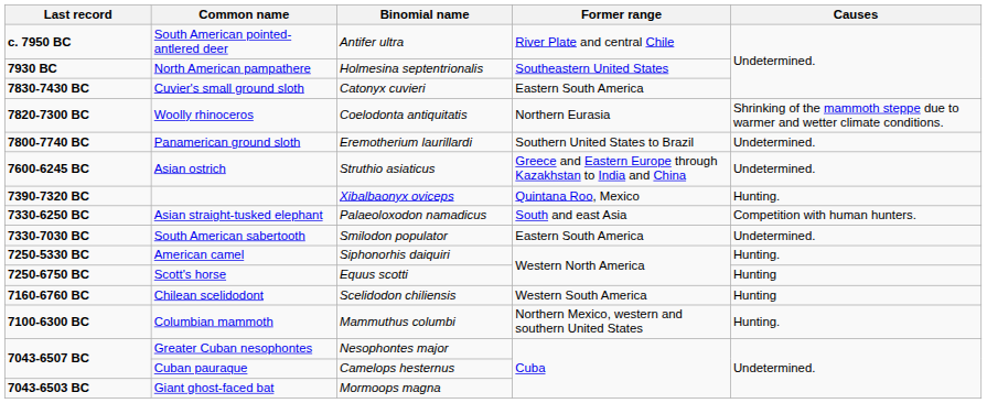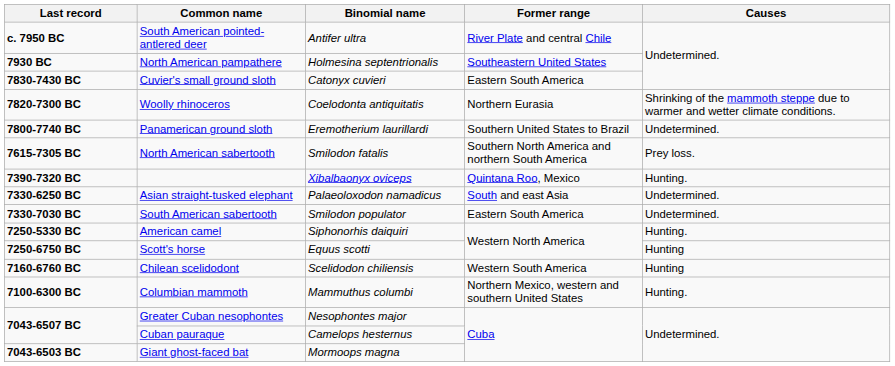 <table class="wikitable sortable">
 <tr>
 <th style="width:15%;">Last record</th>
 <th style="width:19%;">Common name</th>
 <th style="width:18%;">Binomial name</th>
 <th>Former range</th>
 <th>Causes</th>
 </tr>
 <tr>
 <td><strong>c. 7950 BC</strong></td>
 <td><a href='#'>South American pointed-antlered deer</a></td>
 <td><em>Antifer ultra</em></td>
 <td><a href='#'>River Plate</a> and central <a href='#'>Chile</a></td>
 <td rowspan="3">Undetermined.</td>
 </tr>
 <tr>
 <td><strong>7930 BC</strong></td>
 <td><a href='#'>North American pampathere</a></td>
 <td><em>Holmesina septentrionalis</em></td>
 <td><a href='#'>Southeastern United States</a></td>
 </tr>
 <tr>
 <td><strong>7830-7430 BC</strong></td>
 <td><a href='#'>Cuvier's small ground sloth</a></td>
 <td><em>Catonyx cuvieri</em></td>
 <td>Eastern South America</td>
 </tr>
 <tr>
 <td><strong>7820-7300 BC</strong></td>
 <td><a href='#'>Woolly rhinoceros</a></td>
 <td><em>Coelodonta antiquitatis</em></td>
 <td>Northern Eurasia</td>
 <td>Shrinking of the <a href='#'>mammoth steppe</a> due to warmer and wetter climate conditions.</td>
 </tr>
 <tr>
 <td><strong>7800-7740 BC</strong></td>
 <td><a href='#'>Panamerican ground sloth</a></td>
 <td><em>Eremotherium laurillardi</em></td>
 <td>Southern United States to Brazil</td>
 <td>Undetermined.</td>
 </tr>
 <tr>
-<td><strong>7600-6245 BC</strong></td>
-<td><a href='#'>Asian ostrich</a></td>
-<td><em>Struthio asiaticus</em></td>
-<td><a href='#'>Greece</a> and <a href='#'>Eastern Europe</a> through <a href='#'>Kazakhstan</a> to <a href='#'>India</a> and <a href='#'>China</a></td>
-<td>Undetermined.</td>
+<td><strong>7615-7305 BC</strong></td>
+<td><a href='#'>North American sabertooth</a></td>
+<td><em>Smilodon fatalis</em></td>
+<td>Southern North America and northern South America</td>
+<td>Prey loss.</td>
 </tr>
 <tr>
 <td><strong>7390-7320 BC</strong></td>
 <td></td>
 <td><em><a href='#'>Xibalbaonyx oviceps</a></em></td>
 <td><a href='#'>Quintana Roo</a>, Mexico</td>
 <td>Hunting.</td>
 </tr>
 <tr>
 <td><strong>7330-6250 BC</strong> </td>
 <td><a href='#'>Asian straight-tusked elephant</a></td>
 <td><em>Palaeoloxodon namadicus</em></td>
 <td><a href='#'>South</a> and east Asia</td>
-<td>Competition with human hunters.</td>
+<td>Undetermined.</td>
 </tr>
 <tr>
 <td><strong>7330-7030 BC</strong></td>
 <td><a href='#'>South American sabertooth</a></td>
 <td><em>Smilodon populator</em></td>
 <td>Eastern South America</td>
 <td>Undetermined.</td>
 </tr>
 <tr>
 <td><strong>7250-5330 BC</strong></td>
 <td><a href='#'>American camel</a></td>
 <td><em>Siphonorhis daiquiri</em></td>
 <td rowspan="2">Western North America</td>
 <td>Hunting.</td>
 </tr>
 <tr>
 <td><strong>7250-6750 BC</strong></td>
 <td><a href='#'>Scott's horse</a></td>
 <td><em>Equus scotti</em></td>
 <td>Hunting</td>
 </tr>
 <tr>
 <td><strong>7160-6760 BC</strong></td>
 <td><a href='#'>Chilean scelidodont</a></td>
 <td><em>Scelidodon chiliensis</em></td>
 <td>Western South America</td>
 <td>Hunting</td>
 </tr>
 <tr>
 <td><strong>7100-6300 BC</strong></td>
 <td><a href='#'>Columbian mammoth</a></td>
 <td><em>Mammuthus columbi</em></td>
 <td>Northern Mexico, western and southern United States</td>
 <td>Hunting.</td>
 </tr>
 <tr>
 <td rowspan="2"><strong>7043-6507 BC</strong></td>
 <td><a href='#'>Greater Cuban nesophontes</a></td>
 <td><em>Nesophontes major</em></td>
 <td rowspan="3"><a href='#'>Cuba</a></td>
 <td rowspan="3">Undetermined.</td>
 </tr>
 <tr>
 <td><a href='#'>Cuban pauraque</a></td>
 <td><em>Camelops hesternus</em></td>
 </tr>
 <tr>
 <td><strong>7043-6503 BC</strong></td>
 <td><a href='#'>Giant ghost-faced bat</a></td>
 <td><em>Mormoops magna</em></td>
 </tr>
 </table>
